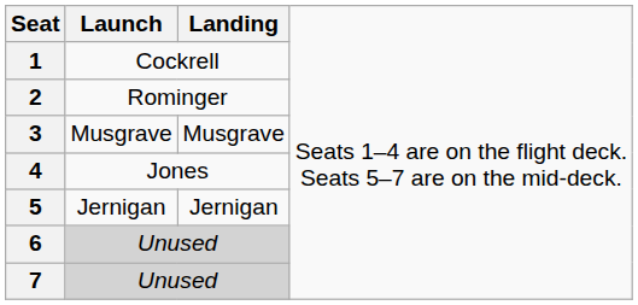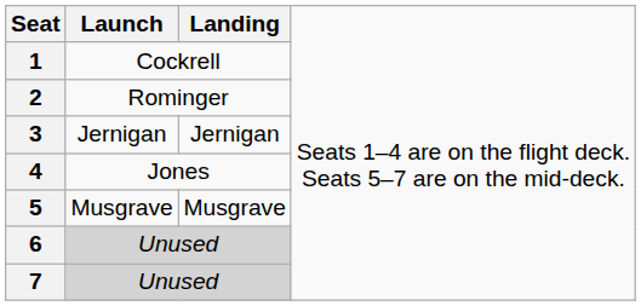 <table class="wikitable" style="text-align:center">
 <tr>
 <th>Seat</th>
 <th>Launch</th>
 <th>Landing</th>
 <td rowspan=8><br>Seats 1–4 are on the flight deck.<br>Seats 5–7 are on the mid-deck.</td>
 </tr>
 <tr>
 <th>1</th>
 <td colspan=2>Cockrell</td>
 </tr>
 <tr>
 <th>2</th>
 <td colspan=2>Rominger</td>
 </tr>
 <tr>
 <th>3</th>
-<td>Musgrave</td>
-<td>Musgrave</td>
+<td>Jernigan</td>
+<td>Jernigan</td>
 </tr>
 <tr>
 <th>4</th>
 <td colspan=2>Jones</td>
 </tr>
 <tr>
 <th>5</th>
-<td>Jernigan</td>
-<td>Jernigan</td>
+<td>Musgrave</td>
+<td>Musgrave</td>
 </tr>
 <tr>
 <th>6</th>
 <td colspan=2 style="background-color:lightgray"><em>Unused</em></td>
 </tr>
 <tr>
 <th>7</th>
 <td colspan=2 style="background-color:lightgray"><em>Unused</em></td>
 </tr>
 </table>
